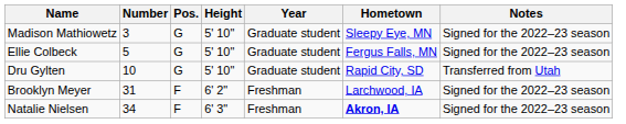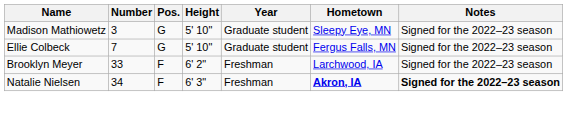 <table class="wikitable sortable" border="1">
 <tr>
 <th>Name</th>
 <th>Number</th>
 <th>Pos.</th>
 <th>Height</th>
 <th>Year</th>
 <th>Hometown</th>
 <th class="unsortable">Notes</th>
 </tr>
 <tr>
 <td>Madison Mathiowetz</td>
 <td>3</td>
 <td>G</td>
 <td>5' 10"</td>
 <td>Graduate student</td>
 <td><a href='#'>Sleepy Eye, MN</a></td>
 <td>Signed for the 2022–23 season</td>
 </tr>
 <tr>
 <td>Ellie Colbeck</td>
-<td>5</td>
+<td>7</td>
 <td>G</td>
 <td>5' 10"</td>
 <td>Graduate student</td>
 <td><a href='#'>Fergus Falls, MN</a></td>
 <td>Signed for the 2022–23 season</td>
 </tr>
 <tr>
-<td>Dru Gylten</td>
-<td>10</td>
-<td>G</td>
-<td>5' 10"</td>
-<td>Graduate student</td>
-<td><a href='#'>Rapid City, SD</a></td>
-<td>Transferred from <a href='#'>Utah</a></td>
-</tr>
-<tr>
 <td>Brooklyn Meyer</td>
-<td>31</td>
+<td>33</td>
 <td>F</td>
 <td>6' 2"</td>
 <td>Freshman</td>
 <td><a href='#'>Larchwood, IA</a></td>
 <td>Signed for the 2022–23 season</td>
 </tr>
 <tr>
 <td>Natalie Nielsen</td>
 <td>34</td>
 <td>F</td>
 <td>6' 3"</td>
 <td>Freshman</td>
 <td><strong><a href='#'>Akron, IA</a></strong></td>
-<td>Signed for the 2022–23 season</td>
+<td><strong>Signed for the 2022–23 season</strong></td>
 </tr>
 </table>
